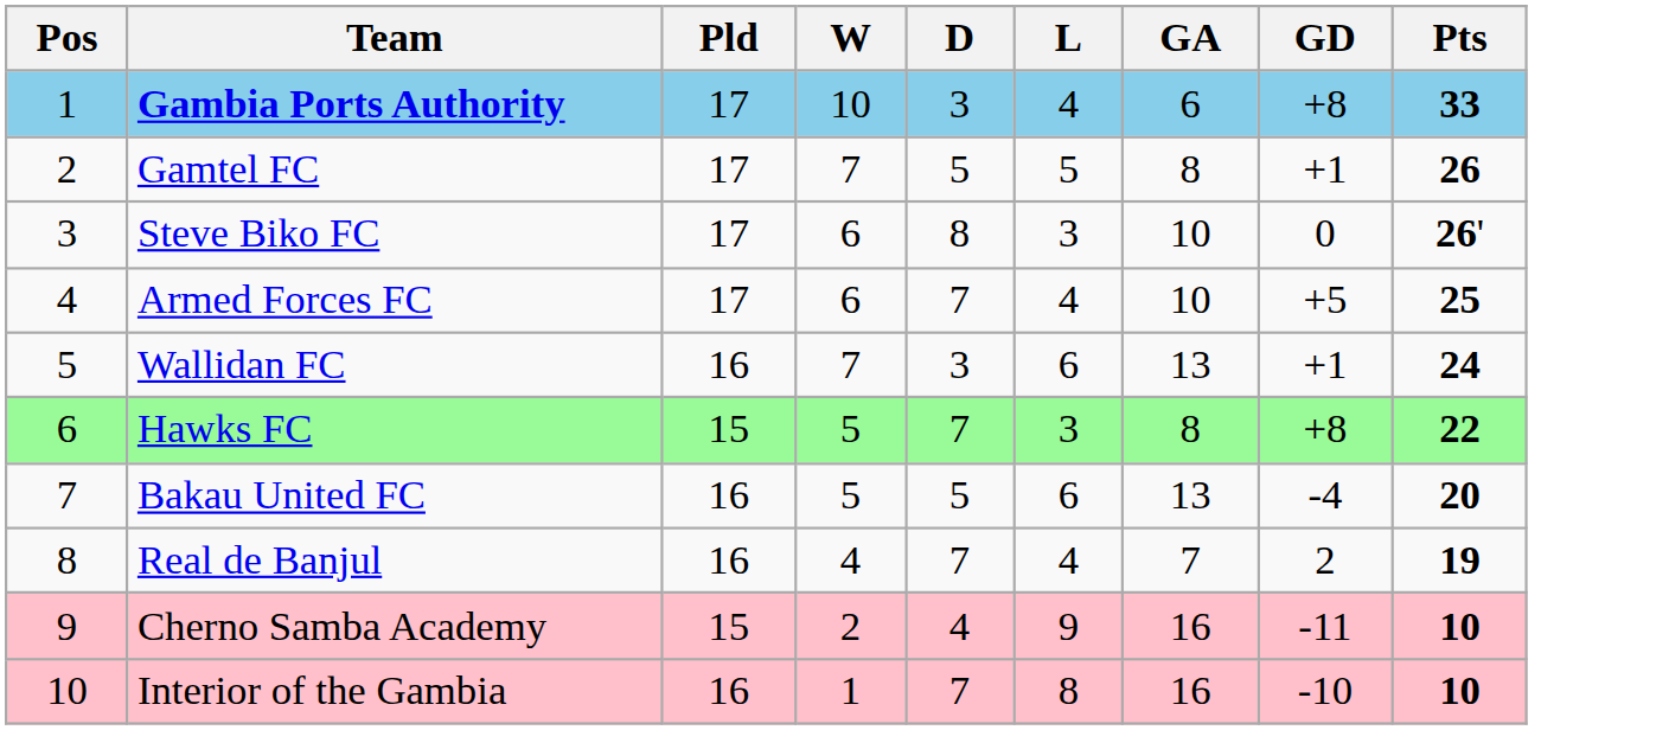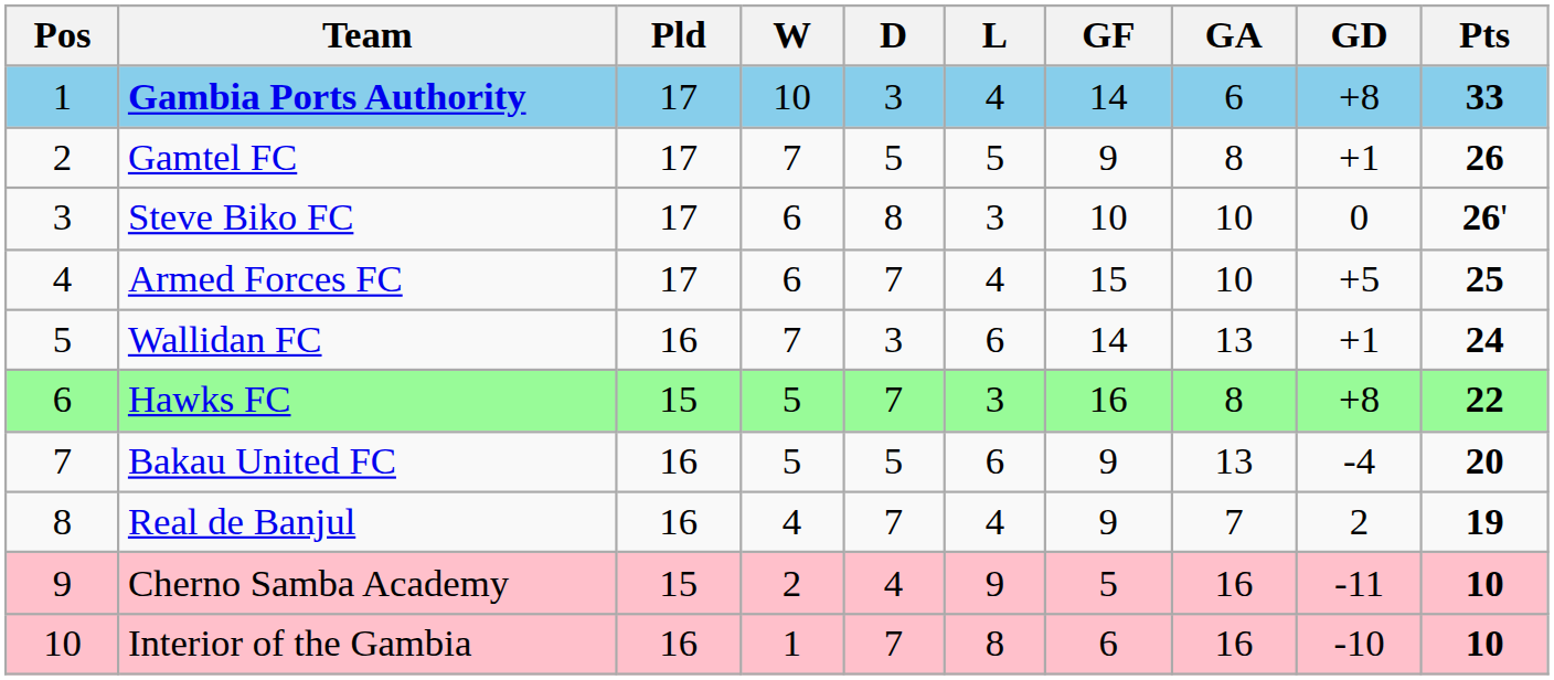 <table class="wikitable" style="text-align: center;">
 <tr>
 <th style="width: 40px;">Pos</th>
 <th style="width: 200px;">Team</th>
 <th style="width: 45px;">Pld</th>
 <th style="width: 35px;">W</th>
 <th style="width: 35px;">D</th>
 <th style="width: 35px;">L</th>
+<th style="width: 45px;">GF</th>
 <th style="width: 45px;">GA</th>
 <th style="width: 45px;">GD</th>
 <th style="width: 45px;">Pts</th>
 </tr>
 <tr style="background:#87ceeb;">
 <td>1</td>
 <td style="text-align: left;"><strong><a href='#'>Gambia Ports Authority</a></strong></td>
 <td>17</td>
 <td>10</td>
 <td>3</td>
 <td>4</td>
+<td>14</td>
 <td>6</td>
 <td>+8</td>
 <td><strong>33</strong></td>
 </tr>
 <tr>
 <td>2</td>
 <td style="text-align: left;"><a href='#'>Gamtel FC</a></td>
 <td>17</td>
 <td>7</td>
 <td>5</td>
 <td>5</td>
+<td>9</td>
 <td>8</td>
 <td>+1</td>
 <td><strong>26</strong></td>
 </tr>
 <tr>
 <td>3</td>
 <td style="text-align: left;"><a href='#'>Steve Biko FC</a></td>
 <td>17</td>
 <td>6</td>
 <td>8</td>
 <td>3</td>
 <td>10</td>
+<td>10</td>
 <td>0</td>
 <td><strong>26</strong>'</td>
 </tr>
 <tr>
 <td>4</td>
 <td style="text-align: left;"><a href='#'>Armed Forces FC</a></td>
 <td>17</td>
 <td>6</td>
 <td>7</td>
 <td>4</td>
+<td>15</td>
 <td>10</td>
 <td>+5</td>
 <td><strong>25</strong></td>
 </tr>
 <tr>
 <td>5</td>
 <td style="text-align: left;"><a href='#'>Wallidan FC</a></td>
 <td>16</td>
 <td>7</td>
 <td>3</td>
 <td>6</td>
+<td>14</td>
 <td>13</td>
 <td>+1</td>
 <td><strong>24</strong></td>
 </tr>
 <tr style="background:#98fb98;">
 <td>6</td>
 <td style="text-align: left;"><a href='#'>Hawks FC</a></td>
 <td>15</td>
 <td>5</td>
 <td>7</td>
 <td>3</td>
+<td>16</td>
 <td>8</td>
 <td>+8</td>
 <td><strong>22</strong></td>
 </tr>
 <tr>
 <td>7</td>
 <td style="text-align: left;"><a href='#'>Bakau United FC</a></td>
 <td>16</td>
 <td>5</td>
 <td>5</td>
 <td>6</td>
+<td>9</td>
 <td>13</td>
 <td>-4</td>
 <td><strong>20</strong></td>
 </tr>
 <tr>
 <td>8</td>
 <td style="text-align: left;"><a href='#'>Real de Banjul</a></td>
 <td>16</td>
 <td>4</td>
 <td>7</td>
 <td>4</td>
+<td>9</td>
 <td>7</td>
 <td>2</td>
 <td><strong>19</strong></td>
 </tr>
 <tr style="background:#ffc0cb;">
 <td>9</td>
 <td style="text-align: left;">Cherno Samba Academy</td>
 <td>15</td>
 <td>2</td>
 <td>4</td>
 <td>9</td>
+<td>5</td>
 <td>16</td>
 <td>-11</td>
 <td><strong>10</strong></td>
 </tr>
 <tr style="background:#ffc0cb;">
 <td>10</td>
 <td style="text-align: left;">Interior of the Gambia</td>
 <td>16</td>
 <td>1</td>
 <td>7</td>
 <td>8</td>
+<td>6</td>
 <td>16</td>
 <td>-10</td>
 <td><strong>10</strong></td>
 </tr>
 </table>
